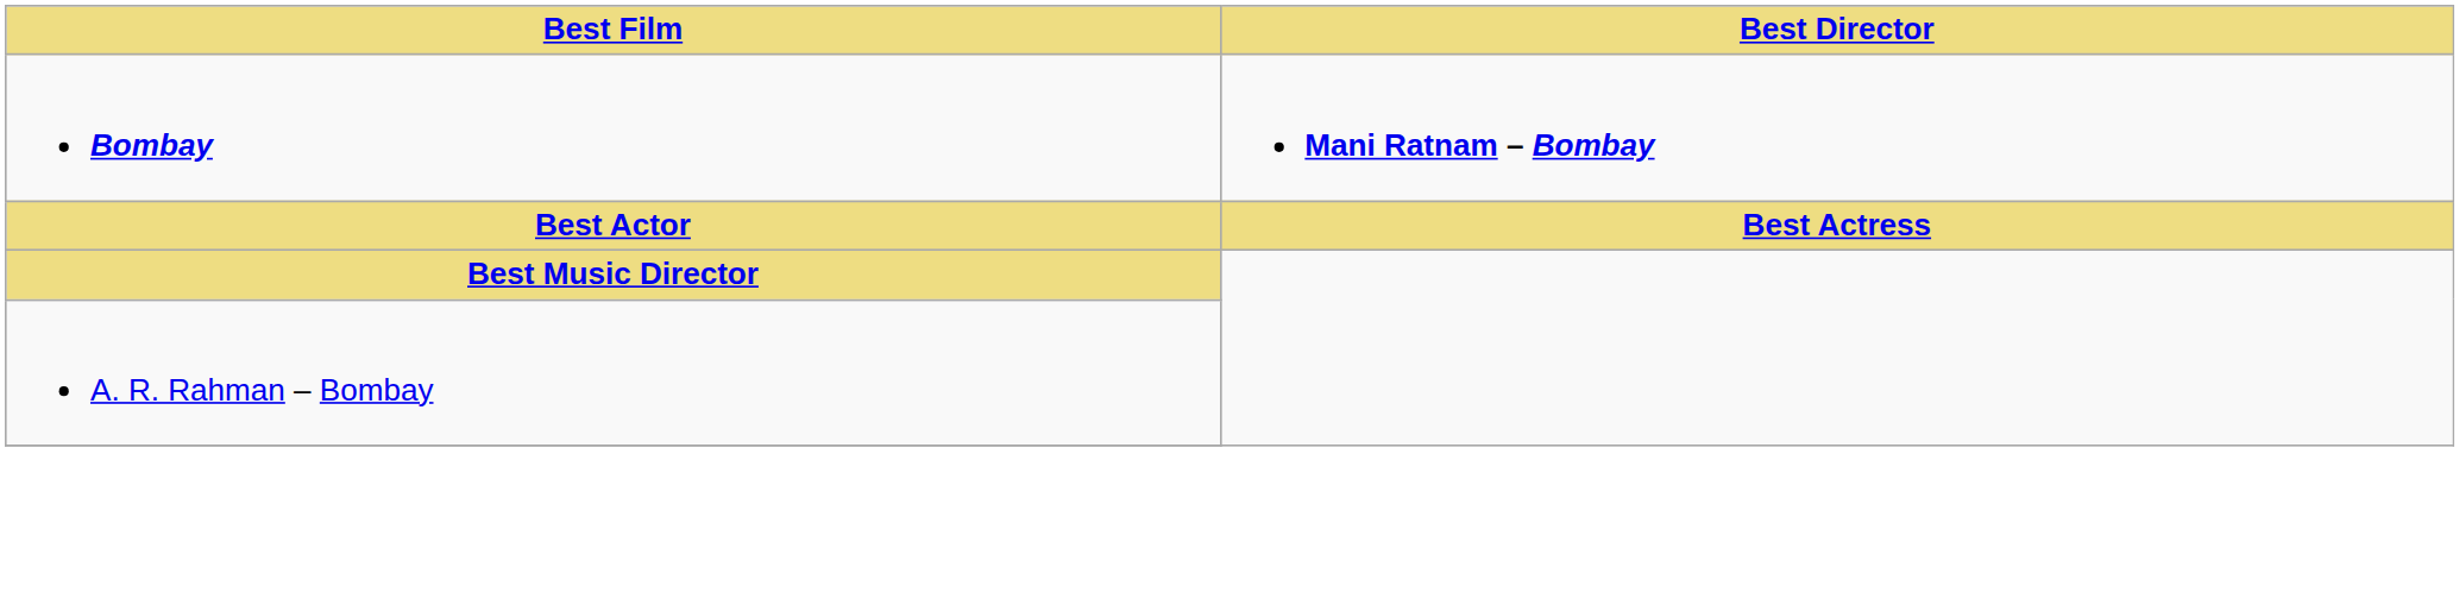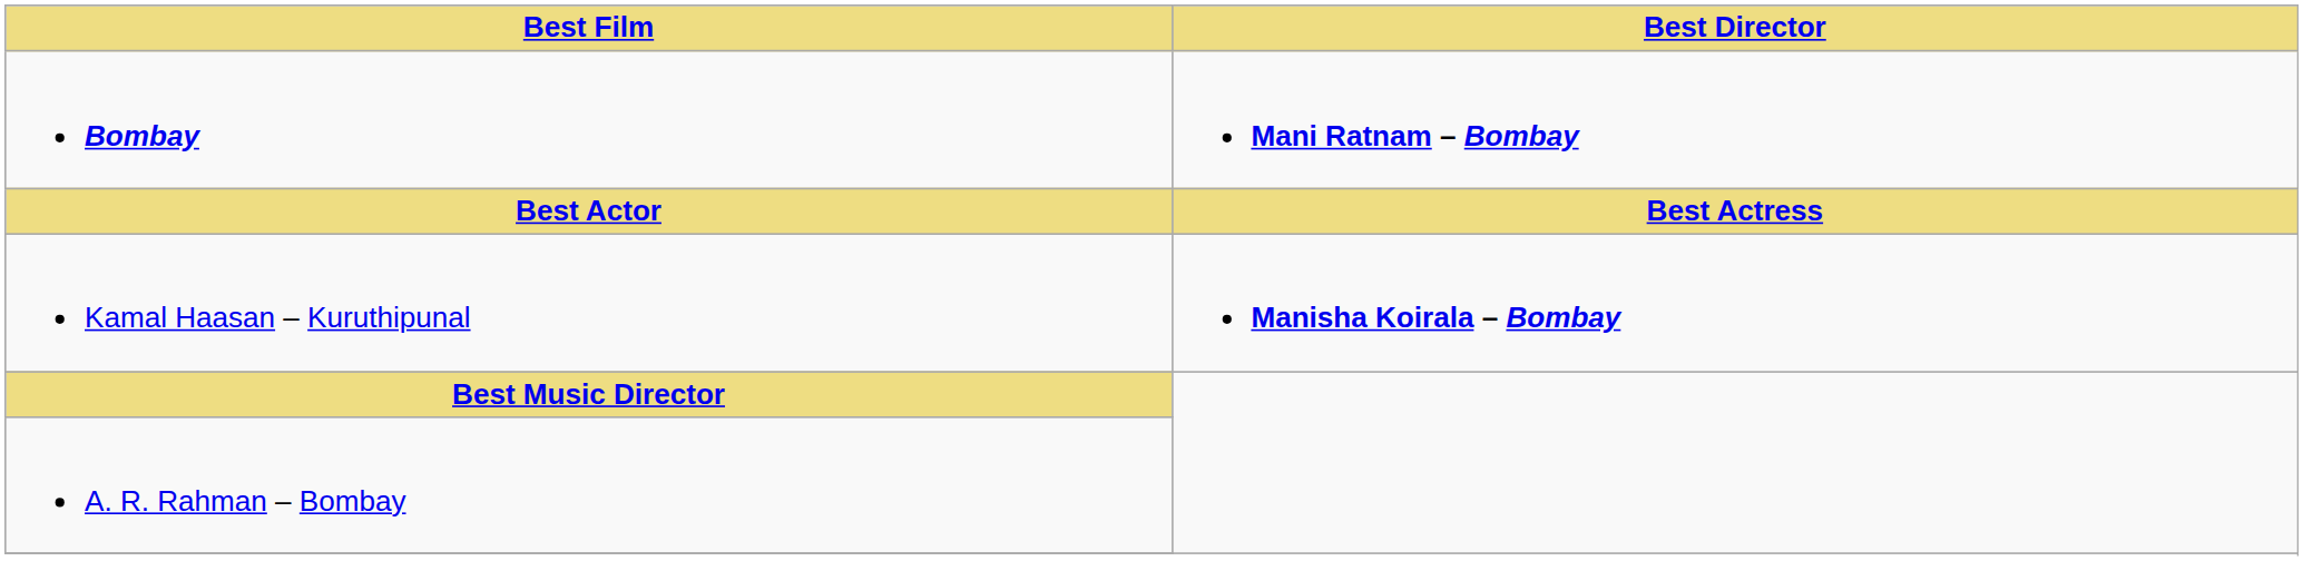 <table class="wikitable" width =100%|>
 <tr>
 <th ! style="background:#eedd82; text-align:center;"><a href='#'>Best Film</a></th>
 <th ! style="background:#eedd82; text-align:center;"><a href='#'>Best Director</a></th>
 </tr>
 <tr>
 <td valign="top"><br><ul><li><strong><em><a href='#'>Bombay</a></em></strong></li></ul></td>
 <td valign="top"><br><ul><li><strong><a href='#'>Mani Ratnam</a> – <em><a href='#'>Bombay</a><strong><em></li></ul></td>
 </tr>
 <tr>
 <th ! style="background:#eedd82; text-align:center;"><a href='#'>Best Actor</a></th>
 <th ! style="background:#eedd82; text-align:center;"><a href='#'>Best Actress</a></th>
 </tr>
 <tr>
+<td><br><ul><li></strong><a href='#'>Kamal Haasan</a> – </em><a href='#'>Kuruthipunal</a></em></strong></li></ul></td>
+<td><br><ul><li><strong><a href='#'>Manisha Koirala</a> – <em><a href='#'>Bombay</a><strong><em></li></ul></td>
+</tr>
+<tr>
 <th ! style="background:#eedd82; text-align:center;"><a href='#'>Best Music Director</a></th>
 </tr>
 <tr>
 <td><br><ul><li></strong><a href='#'>A. R. Rahman</a> – </em><a href='#'>Bombay</a></em></strong></li></ul></td>
 </tr>
 <tr>
 </tr>
 </table>
